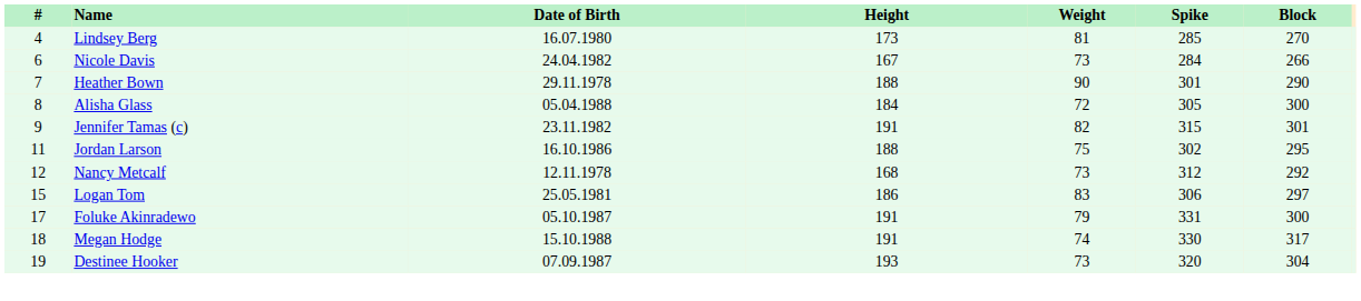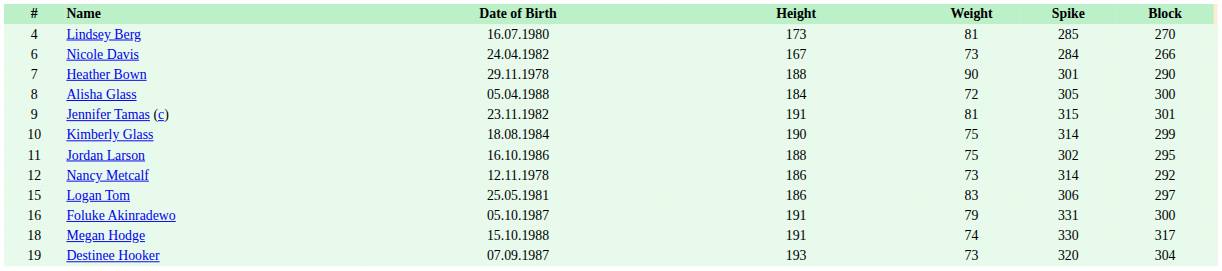 <table border=0 cellpadding=2 cellspacing=0  |- bgcolor=#FFECCE style="text-align:center; font-size:90%;" width=100%>
 <tr bgcolor=#BBF0C9>
 <th width=5%>#</th>
 <th width=25% align=left>Name</th>
 <th width=25%>Date of Birth</th>
 <th width=21%>Height</th>
 <th width=8%>Weight</th>
 <th width=8%>Spike</th>
 <th width=8%>Block</th>
 </tr>
 <tr bgcolor=#E7FAEC>
 <td>4</td>
 <td align=left><a href='#'>Lindsey Berg</a></td>
 <td>16.07.1980</td>
 <td>173</td>
 <td>81</td>
 <td>285</td>
 <td>270</td>
 <td></td>
 </tr>
 <tr bgcolor=#E7FAEC>
 <td>6</td>
 <td align=left><a href='#'>Nicole Davis</a></td>
 <td>24.04.1982</td>
 <td>167</td>
 <td>73</td>
 <td>284</td>
 <td>266</td>
 <td></td>
 </tr>
 <tr bgcolor=#E7FAEC>
 <td>7</td>
 <td align=left><a href='#'>Heather Bown</a></td>
 <td>29.11.1978</td>
 <td>188</td>
 <td>90</td>
 <td>301</td>
 <td>290</td>
 <td></td>
 </tr>
 <tr bgcolor=#E7FAEC>
 <td>8</td>
 <td align=left><a href='#'>Alisha Glass</a></td>
 <td>05.04.1988</td>
 <td>184</td>
 <td>72</td>
 <td>305</td>
 <td>300</td>
 <td></td>
 </tr>
 <tr bgcolor=#E7FAEC>
 <td>9</td>
 <td align=left><a href='#'>Jennifer Tamas</a> (<a href='#'>c</a>)</td>
 <td>23.11.1982</td>
 <td>191</td>
-<td>82</td>
+<td>81</td>
 <td>315</td>
 <td>301</td>
+<td></td>
+</tr>
+<tr bgcolor=#E7FAEC>
+<td>10</td>
+<td align=left><a href='#'>Kimberly Glass</a></td>
+<td>18.08.1984</td>
+<td>190</td>
+<td>75</td>
+<td>314</td>
+<td>299</td>
 <td></td>
 </tr>
 <tr bgcolor=#E7FAEC>
 <td>11</td>
 <td align=left><a href='#'>Jordan Larson</a></td>
 <td>16.10.1986</td>
 <td>188</td>
 <td>75</td>
 <td>302</td>
 <td>295</td>
 <td></td>
 </tr>
 <tr bgcolor=#E7FAEC>
 <td>12</td>
 <td align=left><a href='#'>Nancy Metcalf</a></td>
 <td>12.11.1978</td>
-<td>168</td>
+<td>186</td>
 <td>73</td>
-<td>312</td>
+<td>314</td>
 <td>292</td>
 <td></td>
 </tr>
 <tr bgcolor=#E7FAEC>
 <td>15</td>
 <td align=left><a href='#'>Logan Tom</a></td>
 <td>25.05.1981</td>
 <td>186</td>
 <td>83</td>
 <td>306</td>
 <td>297</td>
 <td></td>
 </tr>
 <tr bgcolor=#E7FAEC>
-<td>17</td>
+<td>16</td>
 <td align=left><a href='#'>Foluke Akinradewo</a></td>
 <td>05.10.1987</td>
 <td>191</td>
 <td>79</td>
 <td>331</td>
 <td>300</td>
 <td></td>
 </tr>
 <tr bgcolor=#E7FAEC>
 <td>18</td>
 <td align=left><a href='#'>Megan Hodge</a></td>
 <td>15.10.1988</td>
 <td>191</td>
 <td>74</td>
 <td>330</td>
 <td>317</td>
 <td></td>
 </tr>
 <tr bgcolor=#E7FAEC>
 <td>19</td>
 <td align=left><a href='#'>Destinee Hooker</a></td>
 <td>07.09.1987</td>
 <td>193</td>
 <td>73</td>
 <td>320</td>
 <td>304</td>
 <td></td>
 </tr>
 </table>
